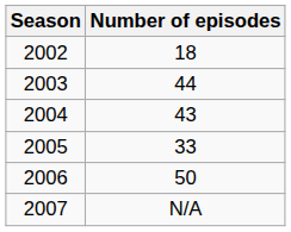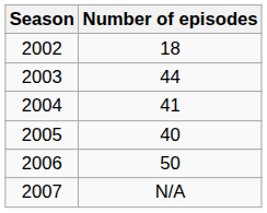 <table class="wikitable" style="text-align:center; margin-left:60px">
 <tr>
 <th>Season</th>
 <th>Number of episodes</th>
 </tr>
 <tr>
 <td>2002</td>
 <td>18</td>
 </tr>
 <tr>
 <td>2003</td>
 <td>44</td>
 </tr>
 <tr>
 <td>2004</td>
-<td>43</td>
+<td>41</td>
 </tr>
 <tr>
 <td>2005</td>
-<td>33</td>
+<td>40</td>
 </tr>
 <tr>
 <td>2006</td>
 <td>50</td>
 </tr>
 <tr>
 <td>2007</td>
 <td>N/A</td>
 </tr>
 </table>
